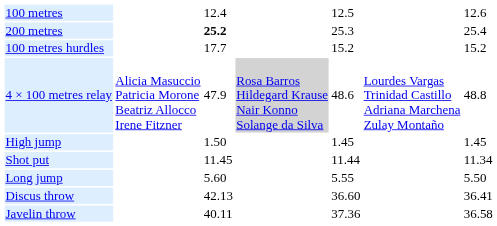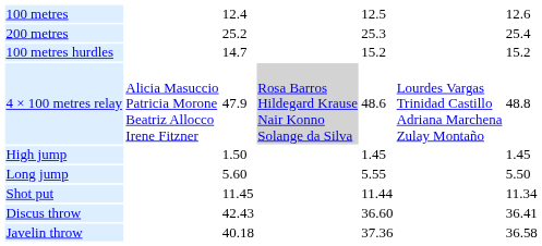 <table>
 <tr>
 <td bgcolor = DDEEFF><a href='#'>100 metres</a></td>
 <td></td>
 <td>12.4</td>
 <td></td>
 <td>12.5</td>
 <td></td>
 <td>12.6</td>
 </tr>
 <tr>
 <td bgcolor = DDEEFF><a href='#'>200 metres</a></td>
 <td></td>
-<td><strong>25.2</strong></td>
+<td>25.2</td>
 <td></td>
 <td>25.3</td>
 <td></td>
 <td>25.4</td>
 </tr>
 <tr>
 <td bgcolor = DDEEFF><a href='#'>100 metres hurdles</a></td>
 <td></td>
-<td>17.7</td>
+<td>14.7</td>
 <td></td>
 <td>15.2</td>
 <td></td>
 <td>15.2</td>
 </tr>
 <tr>
 <td bgcolor = DDEEFF><a href='#'>4 × 100 metres relay</a></td>
 <td><br><a href='#'>Alicia Masuccio</a><br><a href='#'>Patricia Morone</a><br><a href='#'>Beatriz Allocco</a><br><a href='#'>Irene Fitzner</a></td>
 <td>47.9</td>
 <td style="background: lightgrey;"><br><a href='#'>Rosa Barros</a><br><a href='#'>Hildegard Krause</a><br><a href='#'>Nair Konno</a><br><a href='#'>Solange da Silva</a></td>
 <td>48.6</td>
 <td><br><a href='#'>Lourdes Vargas</a><br><a href='#'>Trinidad Castillo</a><br><a href='#'>Adriana Marchena</a><br><a href='#'>Zulay Montaño</a></td>
 <td>48.8</td>
 </tr>
 <tr>
 <td bgcolor = DDEEFF><a href='#'>High jump</a></td>
 <td></td>
 <td>1.50</td>
 <td></td>
 <td>1.45</td>
 <td></td>
 <td>1.45</td>
 </tr>
 <tr>
+<td bgcolor = DDEEFF><a href='#'>Long jump</a></td>
+<td></td>
+<td>5.60</td>
+<td></td>
+<td>5.55</td>
+<td></td>
+<td>5.50</td>
+</tr>
+<tr>
 <td bgcolor = DDEEFF><a href='#'>Shot put</a></td>
 <td></td>
 <td>11.45</td>
 <td></td>
 <td>11.44</td>
 <td></td>
 <td>11.34</td>
 </tr>
 <tr>
-<td bgcolor = DDEEFF><a href='#'>Long jump</a></td>
-<td></td>
-<td>5.60</td>
-<td></td>
-<td>5.55</td>
-<td></td>
-<td>5.50</td>
-</tr>
-<tr>
 <td bgcolor = DDEEFF><a href='#'>Discus throw</a></td>
 <td></td>
-<td>42.13</td>
+<td>42.43</td>
 <td></td>
 <td>36.60</td>
 <td></td>
 <td>36.41</td>
 </tr>
 <tr>
 <td bgcolor = DDEEFF><a href='#'>Javelin throw</a></td>
 <td></td>
-<td>40.11</td>
+<td>40.18</td>
 <td></td>
 <td>37.36</td>
 <td></td>
 <td>36.58</td>
 </tr>
 </table>
